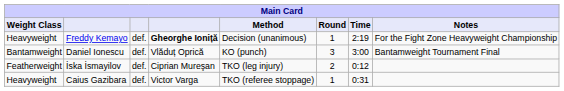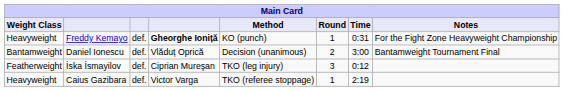 <table class="wikitable" style="font-size: 70%;">
 <tr>
 <th colspan="8" style="background-color: #ccf; color: #000080; text-align: center;"><strong>Main Card</strong></th>
 </tr>
 <tr>
 <th colspan="1" style="background-color: #E6E8FA; color: #000000; text-align: center;">Weight Class</th>
 <th colspan="1" style="background-color: #E6E8FA; color: #000000; text-align: center;"></th>
 <th colspan="1" style="background-color: #E6E8FA; color: #000000; text-align: center;"></th>
 <th colspan="1" style="background-color: #E6E8FA; color: #000000; text-align: center;"></th>
 <th colspan="1" style="background-color: #E6E8FA; color: #000000; text-align: center;">Method</th>
 <th colspan="1" style="background-color: #E6E8FA; color: #000000; text-align: center;">Round</th>
 <th colspan="1" style="background-color: #E6E8FA; color: #000000; text-align: center;">Time</th>
 <th colspan="1" style="background-color: #E6E8FA; color: #000000; text-align: center;">Notes</th>
 </tr>
 <tr>
 <td>Heavyweight</td>
 <td> <a href='#'>Freddy Kemayo</a></td>
 <td align=center>def.</td>
 <td><strong> Gheorghe Ioniță</strong></td>
-<td>Decision (unanimous)</td>
+<td>KO (punch)</td>
 <td align=center>1</td>
-<td align=center>2:19</td>
+<td align=center>0:31</td>
 <td>For the Fight Zone Heavyweight Championship</td>
 </tr>
 <tr>
 <td>Bantamweight</td>
 <td> Daniel Ionescu</td>
 <td align=center>def.</td>
 <td> Vlăduț Oprică</td>
-<td>KO (punch)</td>
-<td align=center>3</td>
+<td>Decision (unanimous)</td>
+<td align=center>2</td>
 <td align=center>3:00</td>
 <td>Bantamweight Tournament Final</td>
 </tr>
 <tr>
 <td>Featherweight</td>
 <td> İska İsmayilov</td>
 <td align=center>def.</td>
 <td> Ciprian Mureşan</td>
 <td>TKO (leg injury)</td>
-<td align=center>2</td>
+<td align=center>3</td>
 <td align=center>0:12</td>
 <td></td>
 </tr>
 <tr>
 <td>Heavyweight</td>
 <td> Caius Gazibara</td>
 <td align=center>def.</td>
 <td> Victor Varga</td>
 <td>TKO (referee stoppage)</td>
 <td align=center>1</td>
-<td align=center>0:31</td>
+<td align=center>2:19</td>
 <td></td>
 </tr>
 </table>
